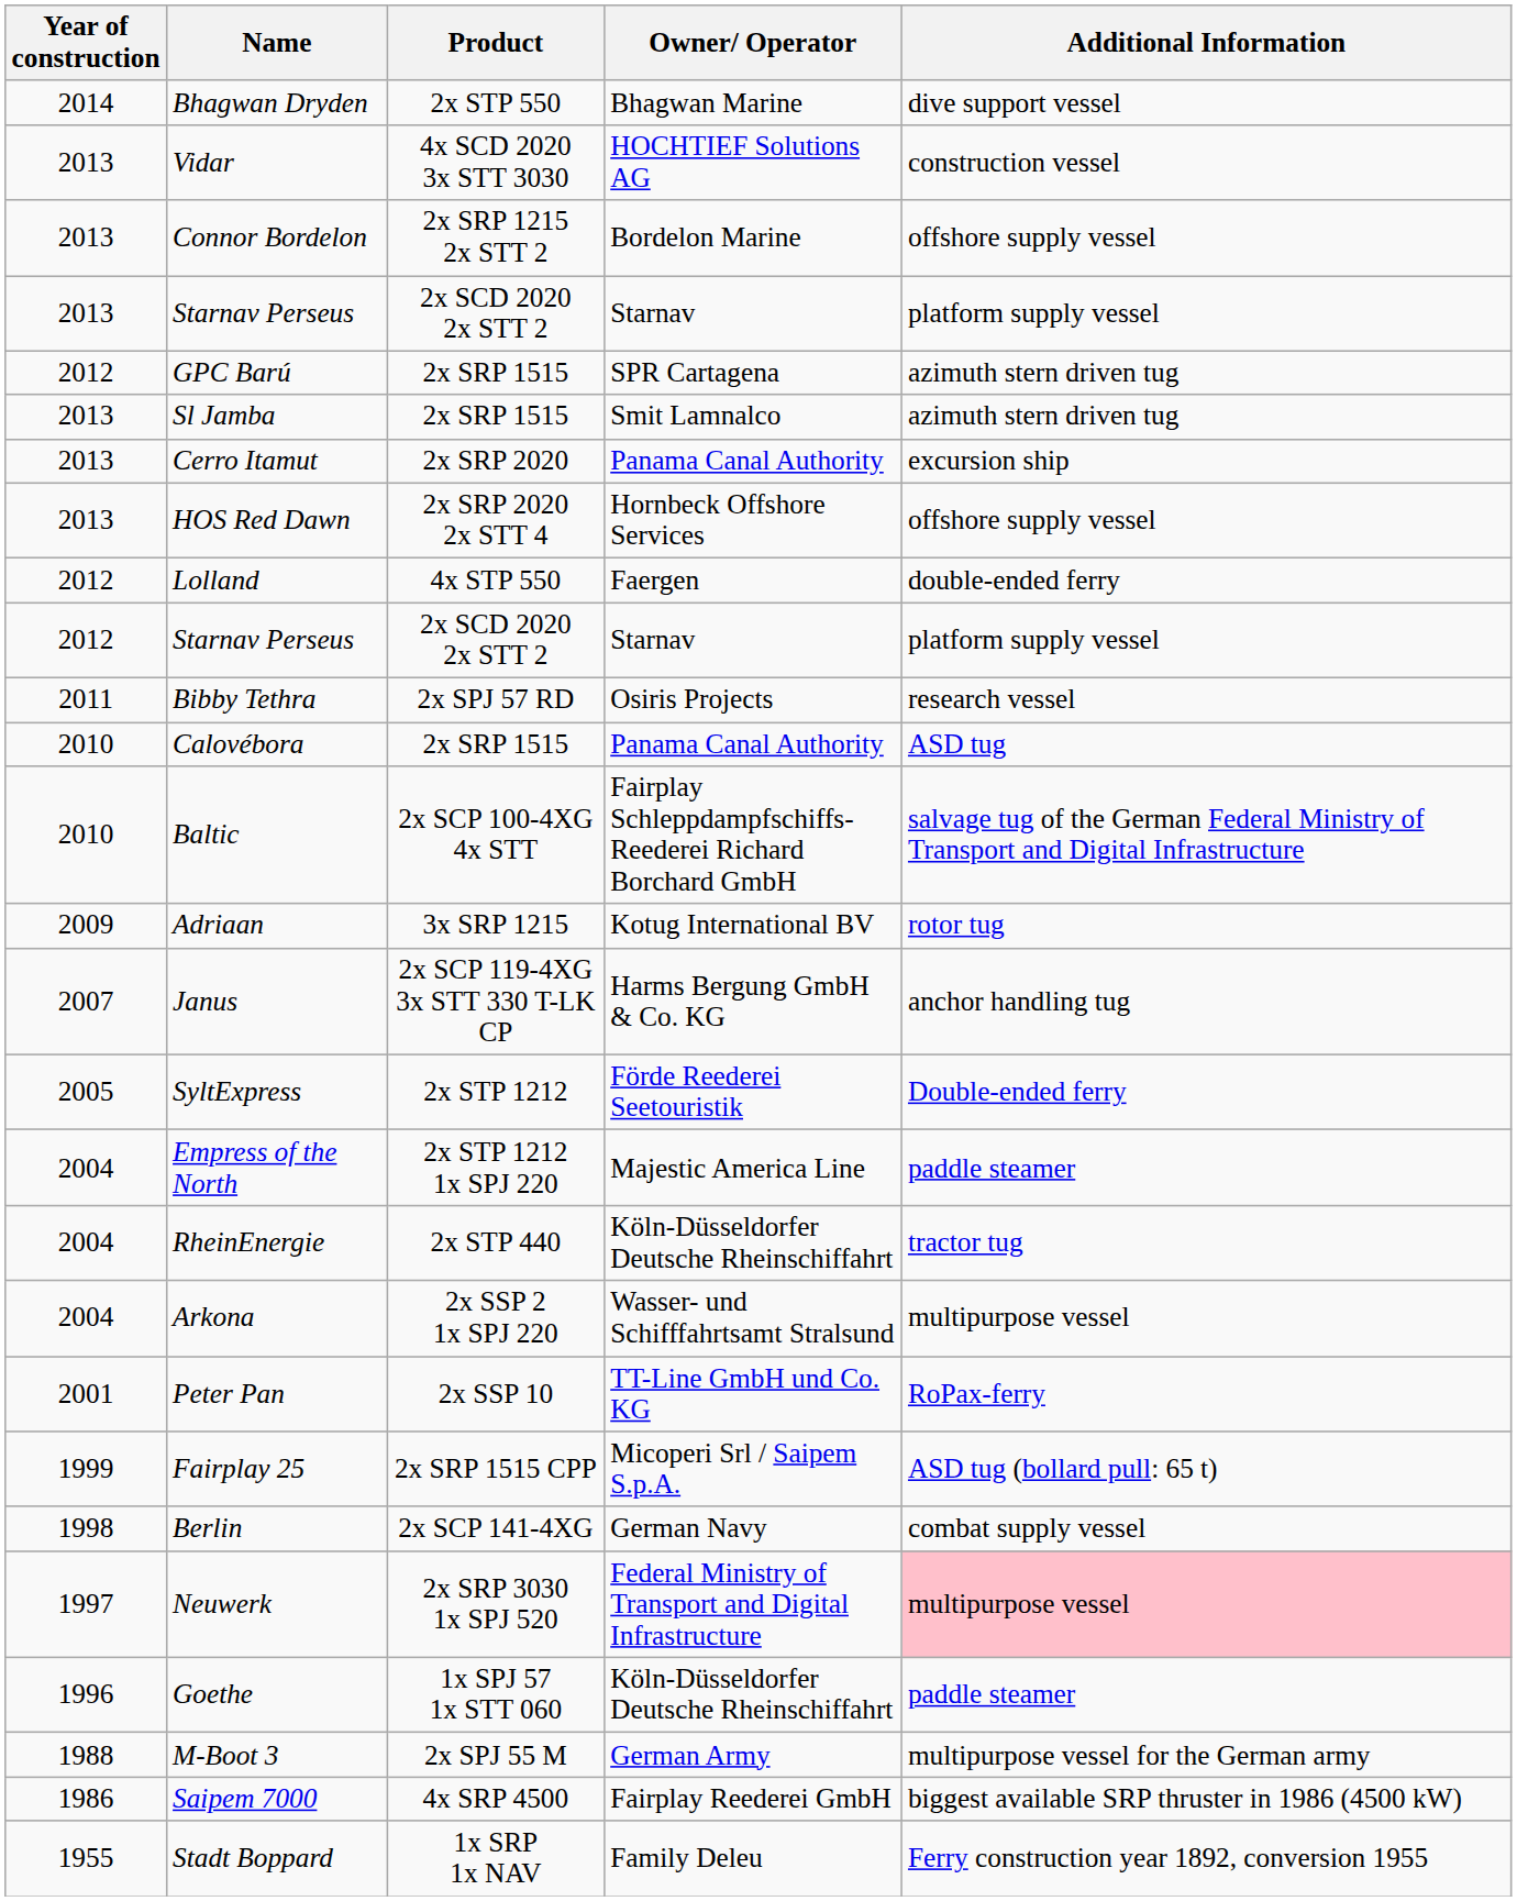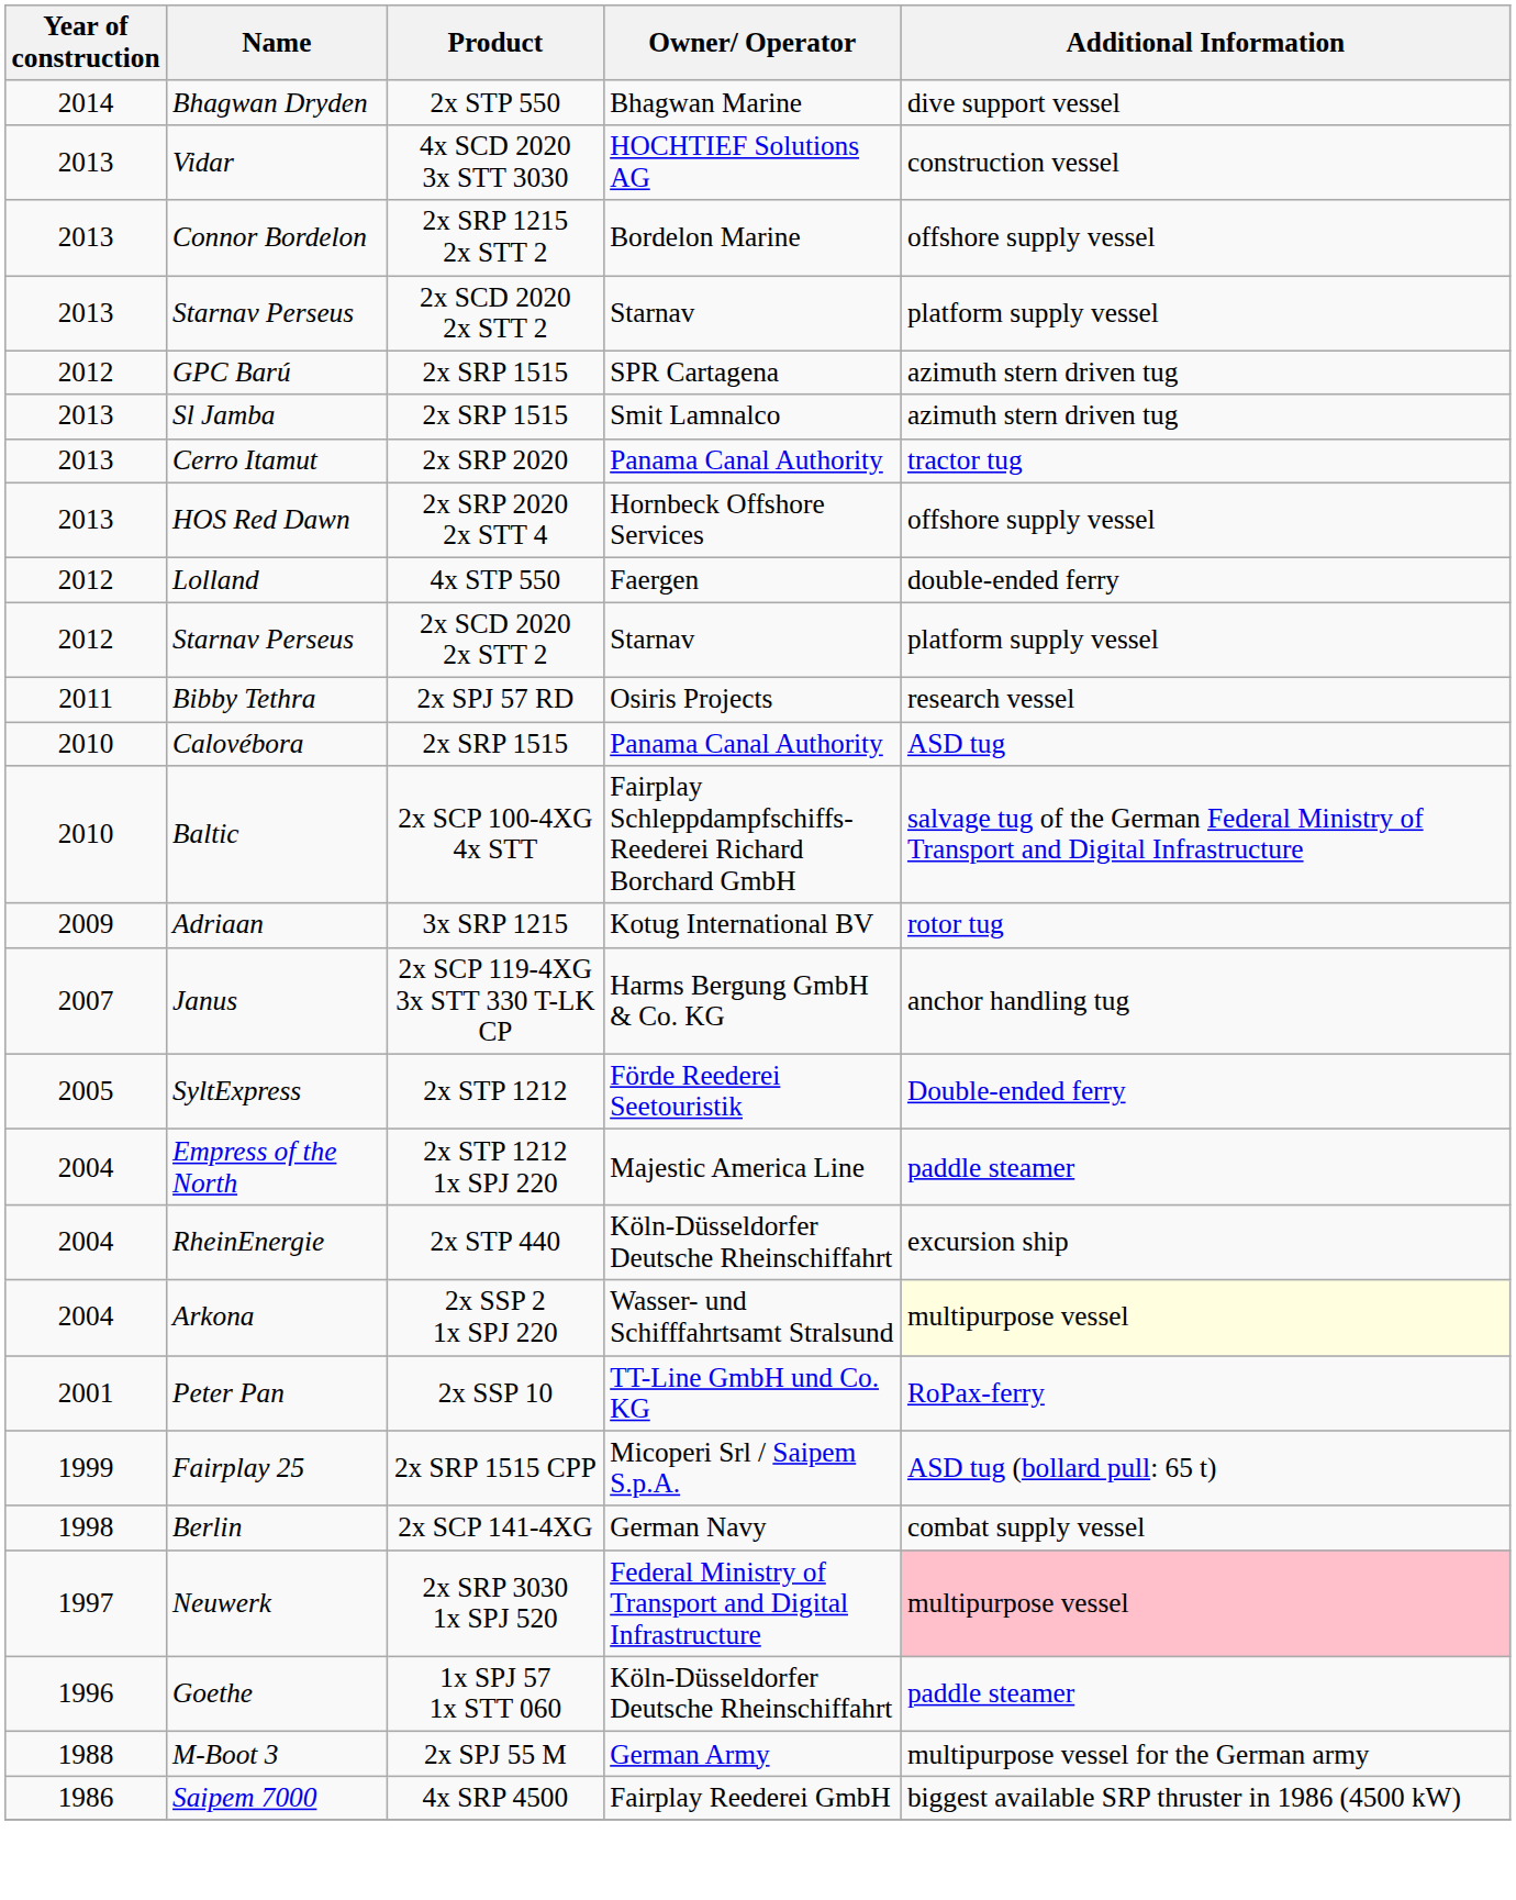 <table class="wikitable sortable zebra">
 <tr class="hintergrundfarbe5">
 <th width="7%" align="Center"><strong>Year of construction</strong></th>
 <th width="15%" align="Center"><strong>Name</strong></th>
 <th width="15%" align="Center"><strong>Product</strong></th>
 <th width="20%" align="Center"><strong>Owner/ Operator</strong></th>
 <th width="43%"><strong>Additional Information</strong></th>
 </tr>
 <tr>
 <td align="Center">2014</td>
 <td><em>Bhagwan Dryden</em></td>
 <td align="Center">2x STP 550</td>
 <td> Bhagwan Marine</td>
 <td>dive support vessel</td>
 </tr>
 <tr>
 <td align="Center">2013</td>
 <td><em>Vidar</em></td>
 <td align="Center">4x SCD 2020<br>3x STT 3030</td>
 <td> <a href='#'>HOCHTIEF Solutions AG</a></td>
 <td>construction vessel</td>
 </tr>
 <tr>
 <td align="Center">2013</td>
 <td><em>Connor Bordelon</em></td>
 <td align="Center">2x SRP 1215<br>2x STT 2</td>
 <td> Bordelon Marine</td>
 <td>offshore supply vessel</td>
 </tr>
 <tr>
 <td align="Center">2013</td>
 <td><em>Starnav Perseus</em></td>
 <td align="Center">2x SCD 2020<br>2x STT 2</td>
 <td> Starnav</td>
 <td>platform supply vessel</td>
 </tr>
 <tr>
 <td align="Center">2012</td>
 <td><em>GPC Barú</em></td>
 <td align="Center">2x SRP 1515</td>
 <td> SPR Cartagena</td>
 <td>azimuth stern driven tug</td>
 </tr>
 <tr>
 <td align="Center">2013</td>
 <td><em>Sl Jamba</em></td>
 <td align="Center">2x SRP 1515</td>
 <td> Smit Lamnalco</td>
 <td>azimuth stern driven tug</td>
 </tr>
 <tr>
 <td align="Center">2013</td>
 <td><em>Cerro Itamut</em></td>
 <td align="Center">2x SRP 2020</td>
 <td> <a href='#'>Panama Canal Authority</a></td>
-<td>excursion ship</td>
+<td><a href='#'>tractor tug</a></td>
 </tr>
 <tr>
 <td align="Center">2013</td>
 <td><em>HOS Red Dawn</em></td>
 <td align="Center">2x SRP 2020<br>2x STT 4</td>
 <td> Hornbeck Offshore Services</td>
 <td>offshore supply vessel</td>
 </tr>
 <tr>
 <td align="Center">2012</td>
 <td><em>Lolland</em></td>
 <td align="Center">4x STP 550</td>
 <td> Faergen</td>
 <td>double-ended ferry</td>
 </tr>
 <tr>
 <td align="Center">2012</td>
 <td><em>Starnav Perseus</em></td>
 <td align="Center">2x SCD 2020<br>2x STT 2</td>
 <td> Starnav</td>
 <td>platform supply vessel</td>
 </tr>
 <tr>
 <td align="Center">2011</td>
 <td><em>Bibby Tethra</em></td>
 <td align="Center">2x SPJ 57 RD</td>
 <td> Osiris Projects</td>
 <td>research vessel</td>
 </tr>
 <tr>
 <td align="Center">2010</td>
 <td><em>Calovébora</em></td>
 <td align="Center">2x SRP 1515</td>
 <td> <a href='#'>Panama Canal Authority</a></td>
 <td><a href='#'>ASD tug</a></td>
 </tr>
 <tr>
 <td align="Center">2010</td>
 <td><em>Baltic</em></td>
 <td align="Center">2x SCP 100-4XG<br>4x STT</td>
 <td> Fairplay Schleppdampfschiffs-Reederei Richard Borchard GmbH</td>
 <td><a href='#'>salvage tug</a> of the German <a href='#'>Federal Ministry of Transport and Digital Infrastructure</a></td>
 </tr>
 <tr>
 <td align="Center">2009</td>
 <td><em>Adriaan</em></td>
 <td align="Center">3x SRP 1215</td>
 <td> Kotug International BV</td>
 <td><a href='#'>rotor tug</a></td>
 </tr>
 <tr>
 <td align="Center">2007</td>
 <td><em>Janus</em></td>
 <td align="Center">2x SCP 119-4XG<br>3x STT 330 T-LK CP</td>
 <td> Harms Bergung GmbH & Co. KG</td>
 <td>anchor handling tug</td>
 </tr>
 <tr>
 <td align="Center">2005</td>
 <td><em>SyltExpress</em></td>
 <td align="Center">2x STP 1212</td>
 <td> <a href='#'>Förde Reederei Seetouristik</a></td>
 <td><a href='#'>Double-ended ferry</a></td>
 </tr>
 <tr>
 <td align="Center">2004</td>
 <td><em><a href='#'>Empress of the North</a></em></td>
 <td align="Center">2x STP 1212<br>1x SPJ 220</td>
 <td> Majestic America Line</td>
 <td><a href='#'>paddle steamer</a></td>
 </tr>
 <tr>
 <td align="Center">2004</td>
 <td><em>RheinEnergie</em></td>
 <td align="Center">2x STP 440</td>
 <td> Köln-Düsseldorfer Deutsche Rheinschiffahrt</td>
-<td><a href='#'>tractor tug</a></td>
+<td>excursion ship</td>
 </tr>
 <tr>
 <td align="Center">2004</td>
 <td><em>Arkona</em></td>
 <td align="Center">2x SSP 2<br>1x SPJ 220</td>
 <td> Wasser- und Schifffahrtsamt Stralsund</td>
-<td>multipurpose vessel</td>
+<td style="background: lightyellow;">multipurpose vessel</td>
 </tr>
 <tr>
 <td align="Center">2001</td>
 <td><em>Peter Pan</em></td>
 <td align="Center">2x SSP 10</td>
 <td> <a href='#'>TT-Line GmbH und Co. KG</a></td>
 <td><a href='#'>RoPax-ferry</a></td>
 </tr>
 <tr>
 <td align="Center">1999</td>
 <td><em>Fairplay 25</em></td>
 <td align="Center">2x SRP 1515 CPP</td>
 <td> Micoperi Srl / <a href='#'>Saipem S.p.A.</a></td>
 <td><a href='#'>ASD tug</a> (<a href='#'>bollard pull</a>: 65 t)</td>
 </tr>
 <tr>
 <td align="Center">1998</td>
 <td><em>Berlin</em></td>
 <td align="Center">2x SCP 141-4XG</td>
 <td> German Navy</td>
 <td>combat supply vessel</td>
 </tr>
 <tr>
 <td align="Center">1997</td>
 <td><em>Neuwerk</em></td>
 <td align="Center">2x SRP 3030<br>1x SPJ 520</td>
 <td> <a href='#'>Federal Ministry of Transport and Digital Infrastructure</a></td>
 <td style="background: pink;">multipurpose vessel</td>
 </tr>
 <tr>
 <td align="Center">1996</td>
 <td><em>Goethe</em></td>
 <td align="Center">1x SPJ 57<br>1x STT 060</td>
 <td> Köln-Düsseldorfer Deutsche Rheinschiffahrt</td>
 <td><a href='#'>paddle steamer</a></td>
 </tr>
 <tr>
 <td align="Center">1988</td>
 <td><em>M-Boot 3</em></td>
 <td align="Center">2x SPJ 55 M</td>
 <td> <a href='#'>German Army</a></td>
 <td>multipurpose vessel for the German army</td>
 </tr>
 <tr>
 <td align="Center">1986</td>
 <td><em><a href='#'>Saipem 7000</a></em></td>
 <td align="Center">4x SRP 4500</td>
 <td> Fairplay Reederei GmbH</td>
 <td>biggest available SRP thruster in 1986 (4500 kW)</td>
 </tr>
 <tr>
-<td align="Center">1955</td>
-<td><em>Stadt Boppard</em></td>
-<td align="Center">1x SRP<br>1x NAV</td>
-<td> Family Deleu</td>
-<td><a href='#'>Ferry</a> construction year 1892, conversion 1955</td>
-</tr>
-<tr>
 </tr>
 </table>
